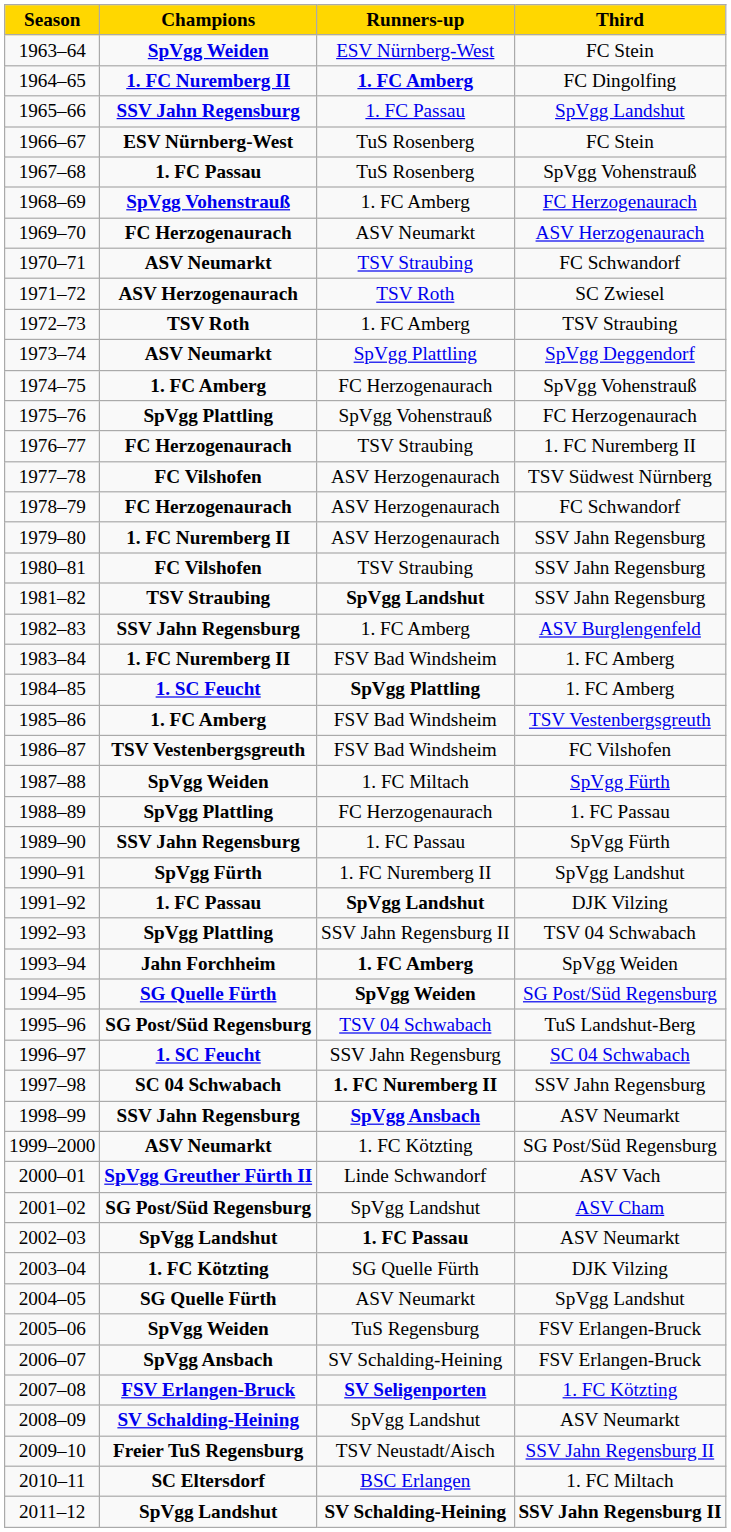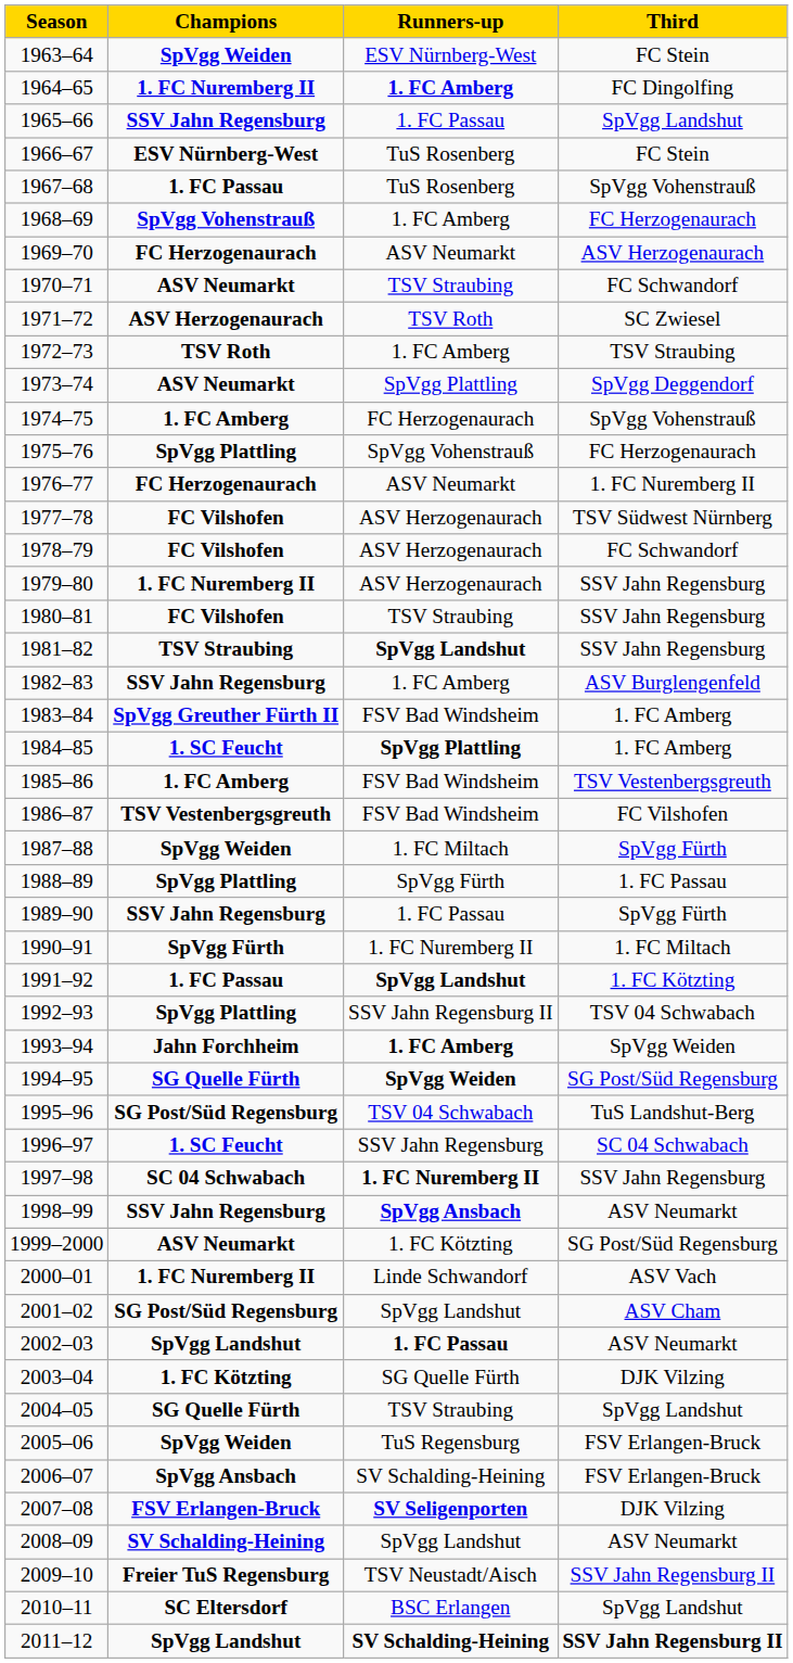 <table class="wikitable">
 <tr align="center" style="background:#FFD700">
 <td><strong>Season</strong></td>
 <td><strong>Champions</strong></td>
 <td><strong>Runners-up</strong></td>
 <td><strong>Third</strong></td>
 </tr>
 <tr align="center">
 <td>1963–64</td>
 <td><strong><a href='#'>SpVgg Weiden</a></strong></td>
 <td><a href='#'>ESV Nürnberg-West</a></td>
 <td>FC Stein</td>
 </tr>
 <tr align="center">
 <td>1964–65</td>
 <td><strong><a href='#'>1. FC Nuremberg II</a></strong></td>
 <td><strong><a href='#'>1. FC Amberg</a></strong></td>
 <td>FC Dingolfing</td>
 </tr>
 <tr align="center">
 <td>1965–66</td>
 <td><strong><a href='#'>SSV Jahn Regensburg</a></strong></td>
 <td><a href='#'>1. FC Passau</a></td>
 <td><a href='#'>SpVgg Landshut</a></td>
 </tr>
 <tr align="center">
 <td>1966–67</td>
 <td><strong>ESV Nürnberg-West</strong></td>
 <td>TuS Rosenberg</td>
 <td>FC Stein</td>
 </tr>
 <tr align="center">
 <td>1967–68</td>
 <td><strong>1. FC Passau</strong></td>
 <td>TuS Rosenberg</td>
 <td>SpVgg Vohenstrauß</td>
 </tr>
 <tr align="center">
 <td>1968–69</td>
 <td><strong><a href='#'>SpVgg Vohenstrauß</a></strong></td>
 <td>1. FC Amberg</td>
 <td><a href='#'>FC Herzogenaurach</a></td>
 </tr>
 <tr align="center">
 <td>1969–70</td>
 <td><strong>FC Herzogenaurach</strong></td>
 <td>ASV Neumarkt</td>
 <td><a href='#'>ASV Herzogenaurach</a></td>
 </tr>
 <tr align="center">
 <td>1970–71</td>
 <td><strong>ASV Neumarkt</strong></td>
 <td><a href='#'>TSV Straubing</a></td>
 <td>FC Schwandorf</td>
 </tr>
 <tr align="center">
 <td>1971–72</td>
 <td><strong>ASV Herzogenaurach</strong></td>
 <td><a href='#'>TSV Roth</a></td>
 <td>SC Zwiesel</td>
 </tr>
 <tr align="center">
 <td>1972–73</td>
 <td><strong>TSV Roth</strong></td>
 <td>1. FC Amberg</td>
 <td>TSV Straubing</td>
 </tr>
 <tr align="center">
 <td>1973–74</td>
 <td><strong>ASV Neumarkt</strong></td>
 <td><a href='#'>SpVgg Plattling</a></td>
 <td><a href='#'>SpVgg Deggendorf</a></td>
 </tr>
 <tr align="center">
 <td>1974–75</td>
 <td><strong>1. FC Amberg</strong></td>
 <td>FC Herzogenaurach</td>
 <td>SpVgg Vohenstrauß</td>
 </tr>
 <tr align="center">
 <td>1975–76</td>
 <td><strong>SpVgg Plattling</strong></td>
 <td>SpVgg Vohenstrauß</td>
 <td>FC Herzogenaurach</td>
 </tr>
 <tr align="center">
 <td>1976–77</td>
 <td><strong>FC Herzogenaurach</strong></td>
-<td>TSV Straubing</td>
+<td>ASV Neumarkt</td>
 <td>1. FC Nuremberg II</td>
 </tr>
 <tr align="center">
 <td>1977–78</td>
 <td><strong>FC Vilshofen</strong></td>
 <td>ASV Herzogenaurach</td>
 <td>TSV Südwest Nürnberg</td>
 </tr>
 <tr align="center">
 <td>1978–79</td>
-<td><strong>FC Herzogenaurach</strong></td>
+<td><strong>FC Vilshofen</strong></td>
 <td>ASV Herzogenaurach</td>
 <td>FC Schwandorf</td>
 </tr>
 <tr align="center">
 <td>1979–80</td>
 <td><strong>1. FC Nuremberg II</strong></td>
 <td>ASV Herzogenaurach</td>
 <td>SSV Jahn Regensburg</td>
 </tr>
 <tr align="center">
 <td>1980–81</td>
 <td><strong>FC Vilshofen</strong></td>
 <td>TSV Straubing</td>
 <td>SSV Jahn Regensburg</td>
 </tr>
 <tr align="center">
 <td>1981–82</td>
 <td><strong>TSV Straubing</strong></td>
 <td><strong>SpVgg Landshut</strong></td>
 <td>SSV Jahn Regensburg</td>
 </tr>
 <tr align="center">
 <td>1982–83</td>
 <td><strong>SSV Jahn Regensburg</strong></td>
 <td>1. FC Amberg</td>
 <td><a href='#'>ASV Burglengenfeld</a></td>
 </tr>
 <tr align="center">
 <td>1983–84</td>
-<td><strong>1. FC Nuremberg II</strong></td>
+<td><strong><a href='#'>SpVgg Greuther Fürth II</a></strong></td>
 <td>FSV Bad Windsheim</td>
 <td>1. FC Amberg</td>
 </tr>
 <tr align="center">
 <td>1984–85</td>
 <td><strong><a href='#'>1. SC Feucht</a></strong></td>
 <td><strong>SpVgg Plattling</strong></td>
 <td>1. FC Amberg</td>
 </tr>
 <tr align="center">
 <td>1985–86</td>
 <td><strong>1. FC Amberg</strong></td>
 <td>FSV Bad Windsheim</td>
 <td><a href='#'>TSV Vestenbergsgreuth</a></td>
 </tr>
 <tr align="center">
 <td>1986–87</td>
 <td><strong>TSV Vestenbergsgreuth</strong></td>
 <td>FSV Bad Windsheim</td>
 <td>FC Vilshofen</td>
 </tr>
 <tr align="center">
 <td>1987–88</td>
 <td><strong>SpVgg Weiden</strong></td>
 <td>1. FC Miltach</td>
 <td><a href='#'>SpVgg Fürth</a></td>
 </tr>
 <tr align="center">
 <td>1988–89</td>
 <td><strong>SpVgg Plattling</strong></td>
-<td>FC Herzogenaurach</td>
+<td>SpVgg Fürth</td>
 <td>1. FC Passau</td>
 </tr>
 <tr align="center">
 <td>1989–90</td>
 <td><strong>SSV Jahn Regensburg</strong></td>
 <td>1. FC Passau</td>
 <td>SpVgg Fürth</td>
 </tr>
 <tr align="center">
 <td>1990–91</td>
 <td><strong>SpVgg Fürth</strong></td>
 <td>1. FC Nuremberg II</td>
-<td>SpVgg Landshut</td>
+<td>1. FC Miltach</td>
 </tr>
 <tr align="center">
 <td>1991–92</td>
 <td><strong>1. FC Passau</strong></td>
 <td><strong>SpVgg Landshut</strong></td>
-<td>DJK Vilzing</td>
+<td><a href='#'>1. FC Kötzting</a></td>
 </tr>
 <tr align="center">
 <td>1992–93</td>
 <td><strong>SpVgg Plattling</strong></td>
 <td>SSV Jahn Regensburg II</td>
 <td>TSV 04 Schwabach</td>
 </tr>
 <tr align="center">
 <td>1993–94</td>
 <td><strong>Jahn Forchheim</strong></td>
 <td><strong>1. FC Amberg</strong></td>
 <td>SpVgg Weiden</td>
 </tr>
 <tr align="center">
 <td>1994–95</td>
 <td><strong><a href='#'>SG Quelle Fürth</a></strong></td>
 <td><strong>SpVgg Weiden</strong></td>
 <td><a href='#'>SG Post/Süd Regensburg</a></td>
 </tr>
 <tr align="center">
 <td>1995–96</td>
 <td><strong>SG Post/Süd Regensburg</strong></td>
 <td><a href='#'>TSV 04 Schwabach</a></td>
 <td>TuS Landshut-Berg</td>
 </tr>
 <tr align="center">
 <td>1996–97</td>
 <td><strong><a href='#'>1. SC Feucht</a></strong></td>
 <td>SSV Jahn Regensburg</td>
 <td><a href='#'>SC 04 Schwabach</a></td>
 </tr>
 <tr align="center">
 <td>1997–98</td>
 <td><strong>SC 04 Schwabach</strong></td>
 <td><strong>1. FC Nuremberg II</strong></td>
 <td>SSV Jahn Regensburg</td>
 </tr>
 <tr align="center">
 <td>1998–99</td>
 <td><strong>SSV Jahn Regensburg</strong></td>
 <td><strong><a href='#'>SpVgg Ansbach</a></strong></td>
 <td>ASV Neumarkt</td>
 </tr>
 <tr align="center">
 <td>1999–2000</td>
 <td><strong>ASV Neumarkt</strong></td>
 <td>1. FC Kötzting</td>
 <td>SG Post/Süd Regensburg</td>
 </tr>
 <tr align="center">
 <td>2000–01</td>
-<td><strong><a href='#'>SpVgg Greuther Fürth II</a></strong></td>
+<td><strong>1. FC Nuremberg II</strong></td>
 <td>Linde Schwandorf</td>
 <td>ASV Vach</td>
 </tr>
 <tr align="center">
 <td>2001–02</td>
 <td><strong>SG Post/Süd Regensburg</strong></td>
 <td>SpVgg Landshut</td>
 <td><a href='#'>ASV Cham</a></td>
 </tr>
 <tr align="center">
 <td>2002–03</td>
 <td><strong>SpVgg Landshut</strong></td>
 <td><strong>1. FC Passau</strong></td>
 <td>ASV Neumarkt</td>
 </tr>
 <tr align="center">
 <td>2003–04</td>
 <td><strong>1. FC Kötzting</strong></td>
 <td>SG Quelle Fürth</td>
 <td>DJK Vilzing</td>
 </tr>
 <tr align="center">
 <td>2004–05</td>
 <td><strong>SG Quelle Fürth</strong></td>
-<td>ASV Neumarkt</td>
+<td>TSV Straubing</td>
 <td>SpVgg Landshut</td>
 </tr>
 <tr align="center">
 <td>2005–06</td>
 <td><strong>SpVgg Weiden</strong></td>
 <td>TuS Regensburg</td>
 <td>FSV Erlangen-Bruck</td>
 </tr>
 <tr align="center">
 <td>2006–07</td>
 <td><strong>SpVgg Ansbach</strong></td>
 <td>SV Schalding-Heining</td>
 <td>FSV Erlangen-Bruck</td>
 </tr>
 <tr align="center">
 <td>2007–08</td>
 <td><strong><a href='#'>FSV Erlangen-Bruck</a></strong></td>
 <td><strong><a href='#'>SV Seligenporten</a></strong></td>
-<td><a href='#'>1. FC Kötzting</a></td>
+<td>DJK Vilzing</td>
 </tr>
 <tr align="center">
 <td>2008–09</td>
 <td><strong><a href='#'>SV Schalding-Heining</a></strong></td>
 <td>SpVgg Landshut</td>
 <td>ASV Neumarkt</td>
 </tr>
 <tr align="center">
 <td>2009–10</td>
 <td><strong>Freier TuS Regensburg</strong></td>
 <td>TSV Neustadt/Aisch</td>
 <td><a href='#'>SSV Jahn Regensburg II</a></td>
 </tr>
 <tr align="center">
 <td>2010–11</td>
 <td><strong>SC Eltersdorf</strong></td>
 <td><a href='#'>BSC Erlangen</a></td>
-<td>1. FC Miltach</td>
+<td>SpVgg Landshut</td>
 </tr>
 <tr align="center">
 <td>2011–12</td>
 <td><strong>SpVgg Landshut</strong></td>
 <td><strong>SV Schalding-Heining</strong></td>
 <td><strong>SSV Jahn Regensburg II</strong></td>
 </tr>
 </table>
